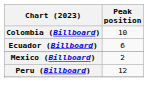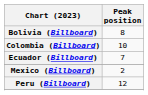 <table class="wikitable sortable plainrowheaders" style="text-align:center">
 <tr>
 <th scope="col">Chart (2023)</th>
 <th scope="col">Peak<br>position</th>
+</tr>
+<tr>
+<th scope="row">Bolivia (<em><a href='#'>Billboard</a></em>)</th>
+<td>8</td>
 </tr>
 <tr>
 <th scope="row">Colombia (<em><a href='#'>Billboard</a></em>)</th>
 <td>10</td>
 </tr>
 <tr>
 <th scope="row">Ecuador (<em><a href='#'>Billboard</a></em>)</th>
-<td>6</td>
+<td>7</td>
 </tr>
 <tr>
 </tr>
 <tr>
 <th scope="row">Mexico (<em><a href='#'>Billboard</a></em>)</th>
 <td>2</td>
 </tr>
 <tr>
 <th scope="row">Peru (<em><a href='#'>Billboard</a></em>)</th>
 <td>12</td>
 </tr>
 <tr>
 </tr>
 <tr>
 </tr>
 </table>
